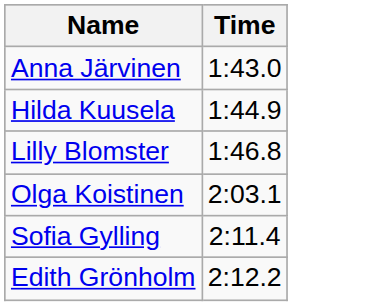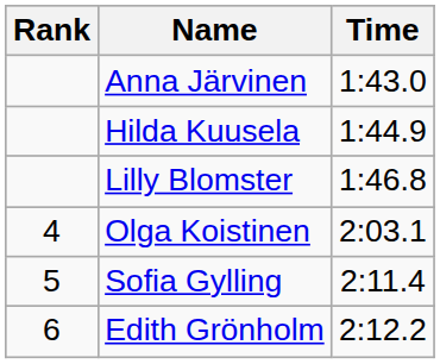 <table class="wikitable" style="text-align:center">
 <tr>
+<th>Rank</th>
 <th>Name</th>
 <th>Time</th>
 </tr>
 <tr>
+<td></td>
 <td align=left><a href='#'>Anna Järvinen</a></td>
 <td>1:43.0</td>
 </tr>
 <tr>
+<td></td>
 <td align=left><a href='#'>Hilda Kuusela</a></td>
 <td>1:44.9</td>
 </tr>
 <tr>
+<td></td>
 <td align=left><a href='#'>Lilly Blomster</a></td>
 <td>1:46.8</td>
 </tr>
 <tr>
+<td>4</td>
 <td align=left><a href='#'>Olga Koistinen</a></td>
 <td>2:03.1</td>
 </tr>
 <tr>
+<td>5</td>
 <td align=left><a href='#'>Sofia Gylling</a></td>
 <td>2:11.4</td>
 </tr>
 <tr>
+<td>6</td>
 <td align=left><a href='#'>Edith Grönholm</a></td>
 <td>2:12.2</td>
 </tr>
 </table>
